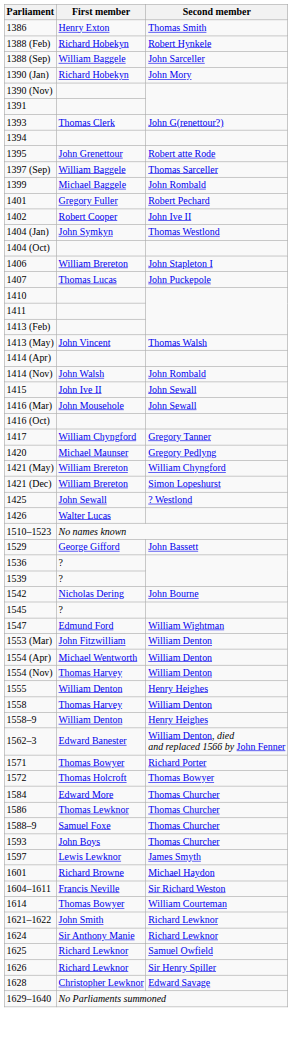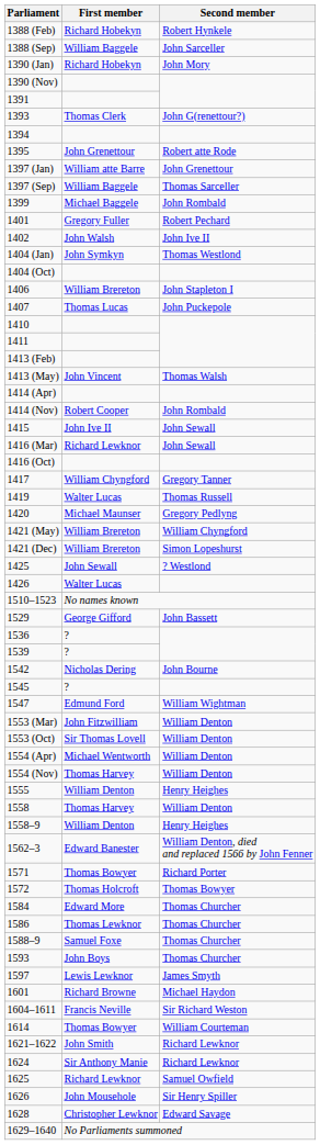 <table class="wikitable">
 <tr>
 <th>Parliament</th>
 <th>First member</th>
 <th>Second member</th>
-</tr>
-<tr>
-<td>1386</td>
-<td><a href='#'>Henry Exton</a></td>
-<td><a href='#'>Thomas Smith</a></td>
 </tr>
 <tr>
 <td>1388 (Feb)</td>
 <td><a href='#'>Richard Hobekyn</a></td>
 <td><a href='#'>Robert Hynkele</a></td>
 </tr>
 <tr>
 <td>1388 (Sep)</td>
 <td><a href='#'>William Baggele</a></td>
 <td><a href='#'>John Sarceller</a></td>
 </tr>
 <tr>
 <td>1390 (Jan)</td>
 <td><a href='#'>Richard Hobekyn</a></td>
 <td><a href='#'>John Mory</a></td>
 </tr>
 <tr>
 <td>1390 (Nov)</td>
 <td></td>
 </tr>
 <tr>
 <td>1391</td>
 <td></td>
 </tr>
 <tr>
 <td>1393</td>
 <td><a href='#'>Thomas Clerk</a></td>
 <td><a href='#'>John G(renettour?)</a></td>
 </tr>
 <tr>
 <td>1394</td>
 <td></td>
 </tr>
 <tr>
 <td>1395</td>
 <td><a href='#'>John Grenettour</a></td>
 <td><a href='#'>Robert atte Rode</a></td>
 </tr>
 <tr>
+<td>1397 (Jan)</td>
+<td><a href='#'>William atte Barre</a></td>
+<td><a href='#'>John Grenettour</a></td>
+</tr>
+<tr>
 <td>1397 (Sep)</td>
 <td><a href='#'>William Baggele</a></td>
 <td><a href='#'>Thomas Sarceller</a></td>
 </tr>
 <tr>
 <td>1399</td>
 <td><a href='#'>Michael Baggele</a></td>
 <td><a href='#'>John Rombald</a></td>
 </tr>
 <tr>
 <td>1401</td>
 <td><a href='#'>Gregory Fuller</a></td>
 <td><a href='#'>Robert Pechard</a></td>
 </tr>
 <tr>
 <td>1402</td>
-<td><a href='#'>Robert Cooper</a></td>
+<td><a href='#'>John Walsh</a></td>
 <td><a href='#'>John Ive II</a></td>
 </tr>
 <tr>
 <td>1404 (Jan)</td>
 <td><a href='#'>John Symkyn</a></td>
 <td><a href='#'>Thomas Westlond</a></td>
 </tr>
 <tr>
 <td>1404 (Oct)</td>
 <td></td>
 </tr>
 <tr>
 <td>1406</td>
 <td><a href='#'>William Brereton</a></td>
 <td><a href='#'>John Stapleton I</a></td>
 </tr>
 <tr>
 <td>1407</td>
 <td><a href='#'>Thomas Lucas</a></td>
 <td><a href='#'>John Puckepole</a></td>
 </tr>
 <tr>
 <td>1410</td>
 <td></td>
 </tr>
 <tr>
 <td>1411</td>
 <td></td>
 </tr>
 <tr>
 <td>1413 (Feb)</td>
 <td></td>
 </tr>
 <tr>
 <td>1413 (May)</td>
 <td><a href='#'>John Vincent</a></td>
 <td><a href='#'>Thomas Walsh</a></td>
 </tr>
 <tr>
 <td>1414 (Apr)</td>
 <td></td>
 </tr>
 <tr>
 <td>1414 (Nov)</td>
-<td><a href='#'>John Walsh</a></td>
+<td><a href='#'>Robert Cooper</a></td>
 <td><a href='#'>John Rombald</a></td>
 </tr>
 <tr>
 <td>1415</td>
 <td><a href='#'>John Ive II</a></td>
 <td><a href='#'>John Sewall</a></td>
 </tr>
 <tr>
 <td>1416 (Mar)</td>
-<td><a href='#'>John Mousehole</a></td>
+<td><a href='#'>Richard Lewknor</a></td>
 <td><a href='#'>John Sewall</a></td>
 </tr>
 <tr>
 <td>1416 (Oct)</td>
 <td></td>
 </tr>
 <tr>
 <td>1417</td>
 <td><a href='#'>William Chyngford</a></td>
 <td><a href='#'>Gregory Tanner</a></td>
+</tr>
+<tr>
+<td>1419</td>
+<td><a href='#'>Walter Lucas</a></td>
+<td><a href='#'>Thomas Russell</a></td>
 </tr>
 <tr>
 <td>1420</td>
 <td><a href='#'>Michael Maunser</a></td>
 <td><a href='#'>Gregory Pedlyng</a></td>
 </tr>
 <tr>
 <td>1421 (May)</td>
 <td><a href='#'>William Brereton</a></td>
 <td><a href='#'>William Chyngford</a></td>
 </tr>
 <tr>
 <td>1421 (Dec)</td>
 <td><a href='#'>William Brereton</a></td>
 <td><a href='#'>Simon Lopeshurst</a></td>
 </tr>
 <tr>
 <td>1425</td>
 <td><a href='#'>John Sewall</a></td>
 <td><a href='#'>? Westlond</a></td>
 </tr>
 <tr>
 <td>1426</td>
 <td><a href='#'>Walter Lucas</a></td>
 </tr>
 <tr>
 <td>1510–1523</td>
 <td colspan = "2"><em>No names known</em></td>
 </tr>
 <tr>
 <td>1529</td>
 <td><a href='#'>George Gifford</a></td>
 <td><a href='#'>John Bassett</a></td>
 </tr>
 <tr>
 <td>1536</td>
 <td>?</td>
 </tr>
 <tr>
 <td>1539</td>
 <td>?</td>
 </tr>
 <tr>
 <td>1542</td>
 <td><a href='#'>Nicholas Dering</a></td>
 <td><a href='#'>John Bourne</a></td>
 </tr>
 <tr>
 <td>1545</td>
 <td>?</td>
 </tr>
 <tr>
 <td>1547</td>
 <td><a href='#'>Edmund Ford</a></td>
 <td><a href='#'>William Wightman</a></td>
 </tr>
 <tr>
 <td>1553 (Mar)</td>
 <td><a href='#'>John Fitzwilliam</a></td>
+<td><a href='#'>William Denton</a></td>
+</tr>
+<tr>
+<td>1553 (Oct)</td>
+<td><a href='#'>Sir Thomas Lovell</a></td>
 <td><a href='#'>William Denton</a></td>
 </tr>
 <tr>
 <td>1554 (Apr)</td>
 <td><a href='#'>Michael Wentworth</a></td>
 <td><a href='#'>William Denton</a></td>
 </tr>
 <tr>
 <td>1554 (Nov)</td>
 <td><a href='#'>Thomas Harvey</a></td>
 <td><a href='#'>William Denton</a></td>
 </tr>
 <tr>
 <td>1555</td>
 <td><a href='#'>William Denton</a></td>
 <td><a href='#'>Henry Heighes</a></td>
 </tr>
 <tr>
 <td>1558</td>
 <td><a href='#'>Thomas Harvey</a></td>
 <td><a href='#'>William Denton</a></td>
 </tr>
 <tr>
 <td>1558–9</td>
 <td><a href='#'>William Denton</a></td>
 <td><a href='#'>Henry Heighes</a></td>
 </tr>
 <tr>
 <td>1562–3</td>
 <td><a href='#'>Edward Banester</a></td>
 <td><a href='#'>William Denton</a>, <em>died <br> and replaced 1566 by</em> <a href='#'>John Fenner</a></td>
 </tr>
 <tr>
 <td>1571</td>
 <td><a href='#'>Thomas Bowyer</a></td>
 <td><a href='#'>Richard Porter</a></td>
 </tr>
 <tr>
 <td>1572</td>
 <td><a href='#'>Thomas Holcroft</a></td>
 <td><a href='#'>Thomas Bowyer</a></td>
 </tr>
 <tr>
 <td>1584</td>
 <td><a href='#'>Edward More</a></td>
 <td><a href='#'>Thomas Churcher</a></td>
 </tr>
 <tr>
 <td>1586</td>
 <td><a href='#'>Thomas Lewknor</a></td>
 <td><a href='#'>Thomas Churcher</a></td>
 </tr>
 <tr>
 <td>1588–9</td>
 <td><a href='#'>Samuel Foxe</a></td>
 <td><a href='#'>Thomas Churcher</a></td>
 </tr>
 <tr>
 <td>1593</td>
 <td><a href='#'>John Boys</a></td>
 <td><a href='#'>Thomas Churcher</a></td>
 </tr>
 <tr>
 <td>1597</td>
 <td><a href='#'>Lewis Lewknor</a></td>
 <td><a href='#'>James Smyth</a></td>
 </tr>
 <tr>
 <td>1601</td>
 <td><a href='#'>Richard Browne</a></td>
 <td><a href='#'>Michael Haydon</a></td>
 </tr>
 <tr>
 <td>1604–1611</td>
 <td><a href='#'>Francis Neville</a></td>
 <td><a href='#'>Sir Richard Weston</a></td>
 </tr>
 <tr>
 <td>1614</td>
 <td><a href='#'>Thomas Bowyer</a></td>
 <td><a href='#'>William Courteman</a></td>
 </tr>
 <tr>
 <td>1621–1622</td>
 <td><a href='#'>John Smith</a></td>
 <td><a href='#'>Richard Lewknor</a></td>
 </tr>
 <tr>
 <td>1624</td>
 <td><a href='#'>Sir Anthony Manie</a></td>
 <td><a href='#'>Richard Lewknor</a></td>
 </tr>
 <tr>
 <td>1625</td>
 <td><a href='#'>Richard Lewknor</a></td>
 <td><a href='#'>Samuel Owfield</a></td>
 </tr>
 <tr>
 <td>1626</td>
-<td><a href='#'>Richard Lewknor</a></td>
+<td><a href='#'>John Mousehole</a></td>
 <td><a href='#'>Sir Henry Spiller</a></td>
 </tr>
 <tr>
 <td>1628</td>
 <td><a href='#'>Christopher Lewknor</a></td>
 <td><a href='#'>Edward Savage</a></td>
 </tr>
 <tr>
 <td>1629–1640</td>
 <td colspan = "2"><em>No Parliaments summoned</em></td>
 </tr>
 </table>
